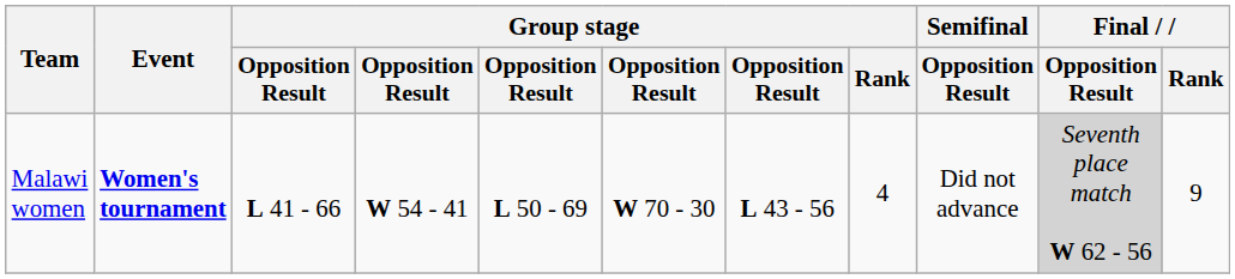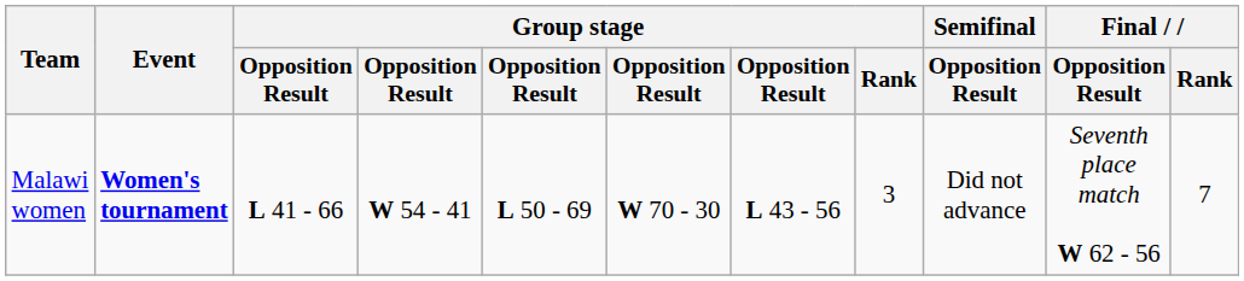 <table class=wikitable style="font-size:90%; text-align:center">
 <tr>
 <th rowspan=2>Team</th>
 <th rowspan=2>Event</th>
 <th colspan=6>Group stage</th>
 <th>Semifinal</th>
 <th colspan=2>Final /  / </th>
 </tr>
 <tr style=font-size:95%>
 <th>Opposition<br>Result</th>
 <th>Opposition<br>Result</th>
 <th>Opposition<br>Result</th>
 <th>Opposition<br>Result</th>
 <th>Opposition<br>Result</th>
 <th>Rank</th>
 <th>Opposition<br>Result</th>
 <th>Opposition<br>Result</th>
 <th>Rank</th>
 </tr>
 <tr>
 <td align=left><a href='#'>Malawi women</a></td>
 <td align=left><strong><a href='#'>Women's tournament</a></strong></td>
 <td><br><strong>L</strong> 41 - 66</td>
 <td><br><strong>W</strong> 54 - 41</td>
 <td><br><strong>L</strong> 50 - 69</td>
 <td><br><strong>W</strong> 70 - 30</td>
 <td><br><strong>L</strong> 43 - 56</td>
-<td>4</td>
+<td>3</td>
 <td>Did not advance</td>
-<td style="background: lightgrey;"><em>Seventh place match</em><br><br><strong>W</strong> 62 - 56</td>
-<td>9</td>
+<td><em>Seventh place match</em><br><br><strong>W</strong> 62 - 56</td>
+<td>7</td>
 </tr>
 </table>
